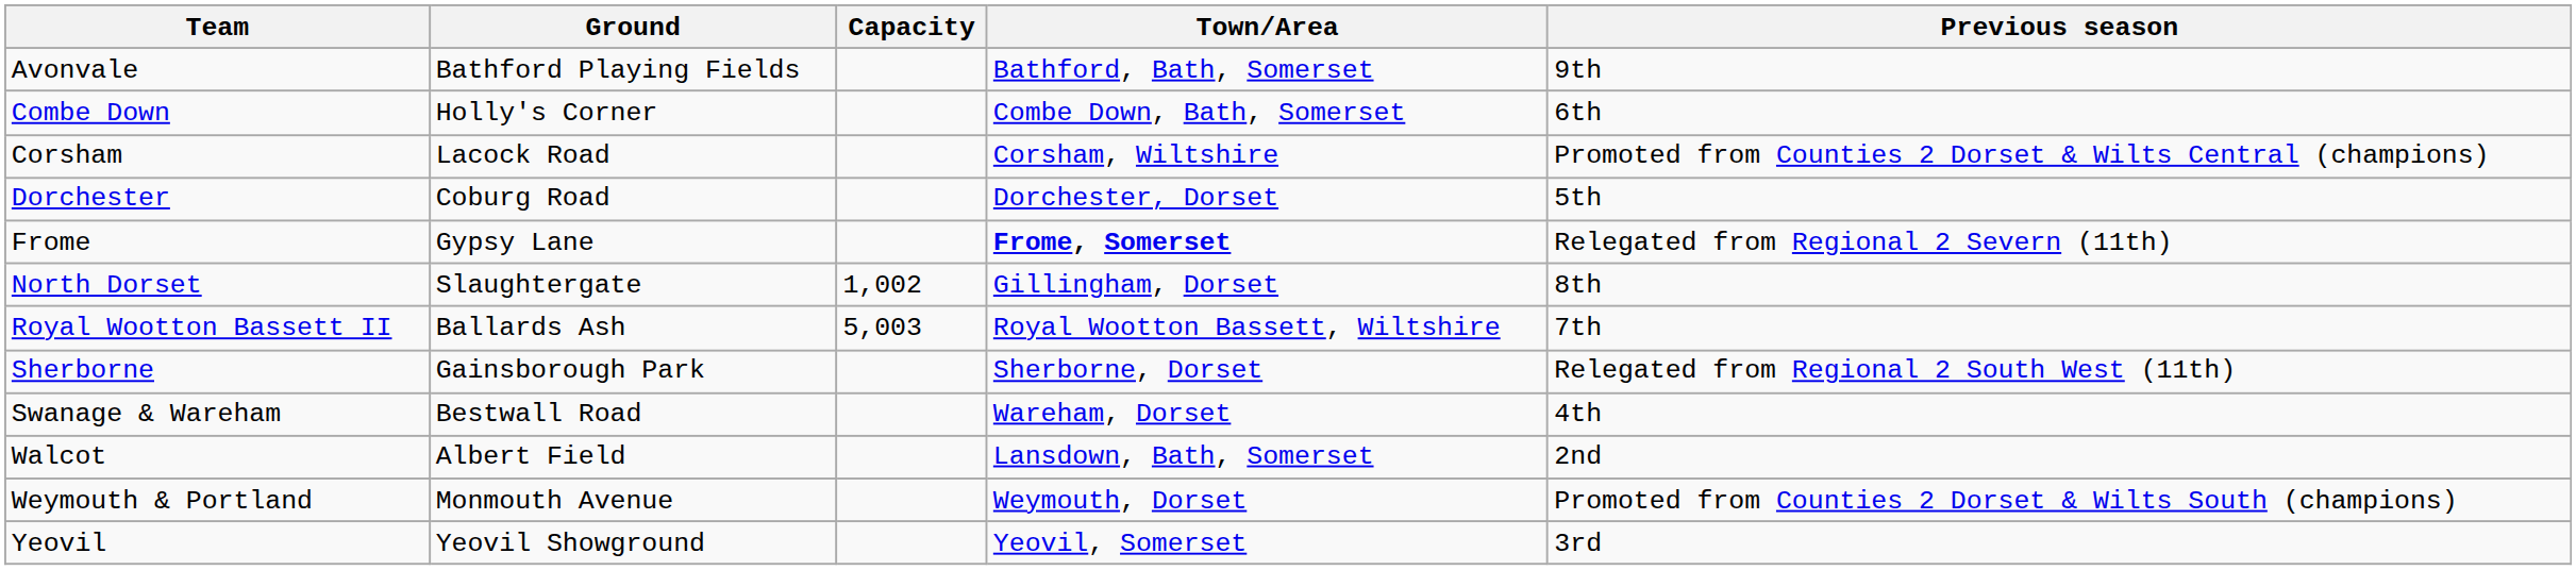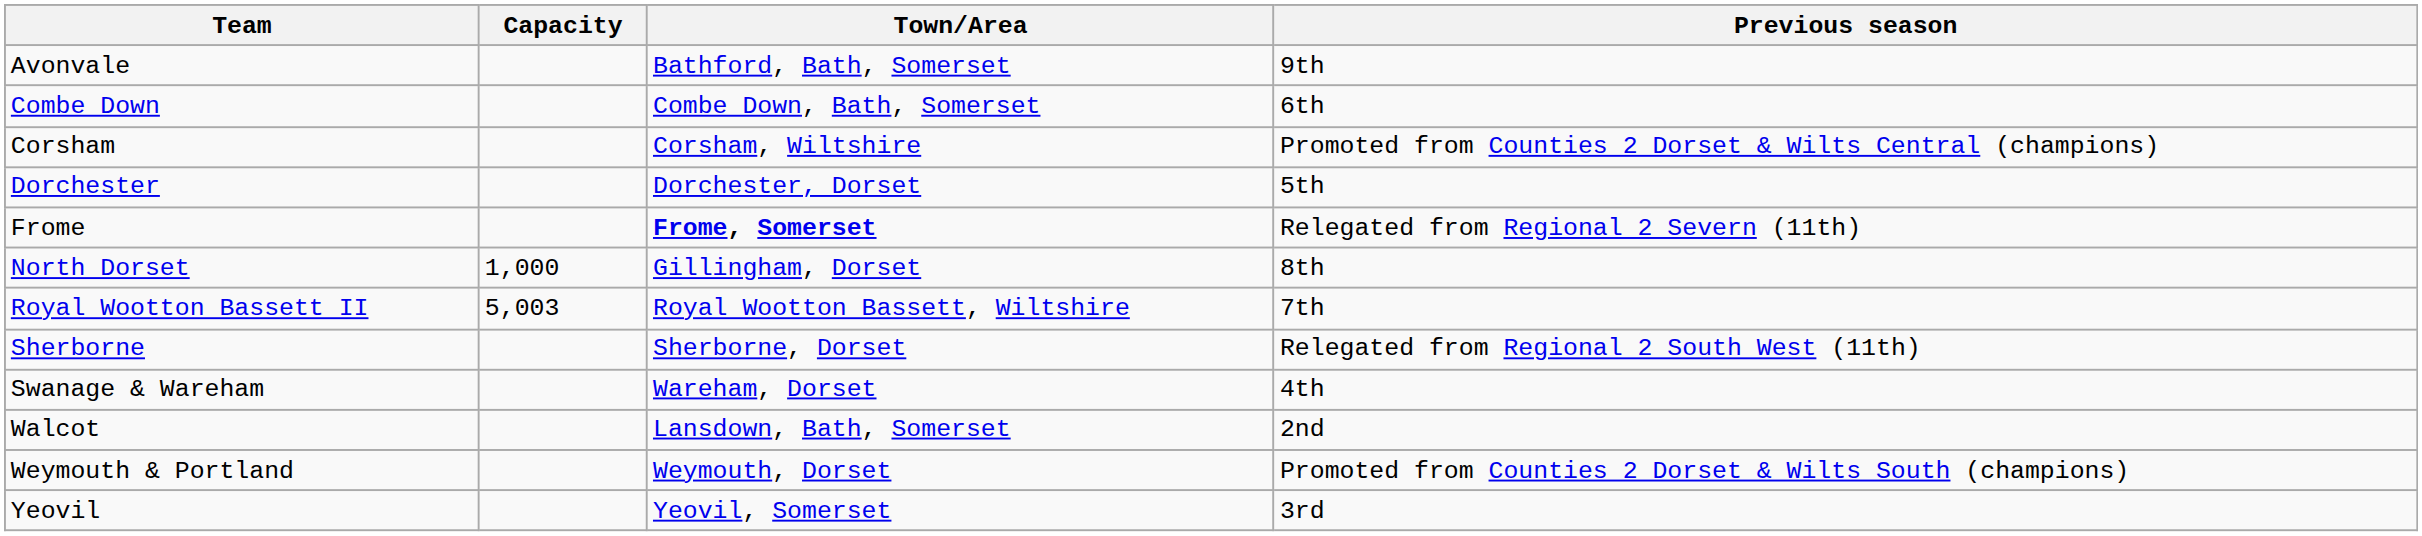 <table class="wikitable sortable" width=100%>
 <tr>
 <th>Team</th>
-<th>Ground</th>
 <th>Capacity</th>
 <th>Town/Area</th>
 <th>Previous season</th>
 </tr>
 <tr>
 <td>Avonvale</td>
-<td>Bathford Playing Fields</td>
 <td></td>
 <td><a href='#'>Bathford</a>, <a href='#'>Bath</a>, <a href='#'>Somerset</a></td>
 <td>9th</td>
 </tr>
 <tr>
 <td><a href='#'>Combe Down</a></td>
-<td>Holly's Corner</td>
 <td></td>
 <td><a href='#'>Combe Down</a>, <a href='#'>Bath</a>, <a href='#'>Somerset</a></td>
 <td>6th</td>
 </tr>
 <tr>
 <td>Corsham</td>
-<td>Lacock Road</td>
 <td></td>
 <td><a href='#'>Corsham</a>, <a href='#'>Wiltshire</a></td>
 <td>Promoted from <a href='#'>Counties 2 Dorset & Wilts Central</a> (champions)</td>
 </tr>
 <tr>
 <td><a href='#'>Dorchester</a></td>
-<td>Coburg Road</td>
 <td></td>
 <td><a href='#'>Dorchester, Dorset</a></td>
 <td>5th</td>
 </tr>
 <tr>
 <td>Frome</td>
-<td>Gypsy Lane</td>
 <td></td>
 <td><strong><a href='#'>Frome</a>, <a href='#'>Somerset</a></strong></td>
 <td>Relegated from <a href='#'>Regional 2 Severn</a> (11th)</td>
 </tr>
 <tr>
 <td><a href='#'>North Dorset</a></td>
-<td>Slaughtergate</td>
-<td>1,002</td>
+<td>1,000</td>
 <td><a href='#'>Gillingham</a>, <a href='#'>Dorset</a></td>
 <td>8th</td>
 </tr>
 <tr>
 <td><a href='#'>Royal Wootton Bassett II</a></td>
-<td>Ballards Ash</td>
 <td>5,003</td>
 <td><a href='#'>Royal Wootton Bassett</a>, <a href='#'>Wiltshire</a></td>
 <td>7th</td>
 </tr>
 <tr>
 <td><a href='#'>Sherborne</a></td>
-<td>Gainsborough Park</td>
 <td></td>
 <td><a href='#'>Sherborne</a>, <a href='#'>Dorset</a></td>
 <td>Relegated from <a href='#'>Regional 2 South West</a> (11th)</td>
 </tr>
 <tr>
 <td>Swanage & Wareham</td>
-<td>Bestwall Road</td>
 <td></td>
 <td><a href='#'>Wareham</a>, <a href='#'>Dorset</a></td>
 <td>4th</td>
 </tr>
 <tr>
 <td>Walcot</td>
-<td>Albert Field</td>
 <td></td>
 <td><a href='#'>Lansdown</a>, <a href='#'>Bath</a>, <a href='#'>Somerset</a></td>
 <td>2nd</td>
 </tr>
 <tr>
 <td>Weymouth & Portland</td>
-<td>Monmouth Avenue</td>
 <td></td>
 <td><a href='#'>Weymouth</a>, <a href='#'>Dorset</a></td>
 <td>Promoted from <a href='#'>Counties 2 Dorset & Wilts South</a> (champions)</td>
 </tr>
 <tr>
 <td>Yeovil</td>
-<td>Yeovil Showground</td>
 <td></td>
 <td><a href='#'>Yeovil</a>, <a href='#'>Somerset</a></td>
 <td>3rd</td>
 </tr>
 </table>
